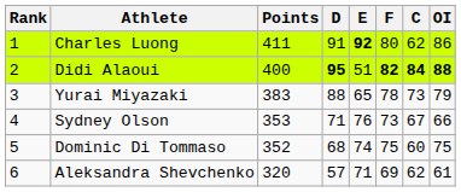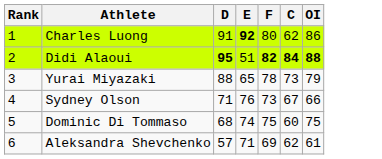 <table class="wikitable">
 <tr>
 <th>Rank</th>
 <th>Athlete</th>
-<th>Points</th>
 <th>D</th>
 <th>E</th>
 <th>F</th>
 <th>C</th>
 <th>OI</th>
 </tr>
 <tr>
 <td style="background:#CCFF00">1</td>
 <td style="background:#CCFF00"> Charles Luong</td>
-<td style="background:#CCFF00">411</td>
 <td style="background:#CCFF00">91</td>
 <td style="background:#CCFF00"><strong>92</strong></td>
 <td style="background:#CCFF00">80</td>
 <td style="background:#CCFF00">62</td>
 <td style="background:#CCFF00">86</td>
 </tr>
 <tr>
 <td style="background:#CCFF00">2</td>
 <td style="background:#CCFF00"> Didi Alaoui</td>
-<td style="background:#CCFF00">400</td>
 <td style="background:#CCFF00"><strong>95</strong></td>
 <td style="background:#CCFF00">51</td>
 <td style="background:#CCFF00"><strong>82</strong></td>
 <td style="background:#CCFF00"><strong>84</strong></td>
 <td style="background:#CCFF00"><strong>88</strong></td>
 </tr>
 <tr>
 <td>3</td>
 <td> Yurai Miyazaki</td>
-<td>383</td>
 <td>88</td>
 <td>65</td>
 <td>78</td>
 <td>73</td>
 <td>79</td>
 </tr>
 <tr>
 <td>4</td>
 <td> Sydney Olson</td>
-<td>353</td>
 <td>71</td>
 <td>76</td>
 <td>73</td>
 <td>67</td>
 <td>66</td>
 </tr>
 <tr>
 <td>5</td>
 <td> Dominic Di Tommaso</td>
-<td>352</td>
 <td>68</td>
 <td>74</td>
 <td>75</td>
 <td>60</td>
 <td>75</td>
 </tr>
 <tr>
 <td>6</td>
 <td> Aleksandra Shevchenko</td>
-<td>320</td>
 <td>57</td>
 <td>71</td>
 <td>69</td>
 <td>62</td>
 <td>61</td>
 </tr>
 </table>
